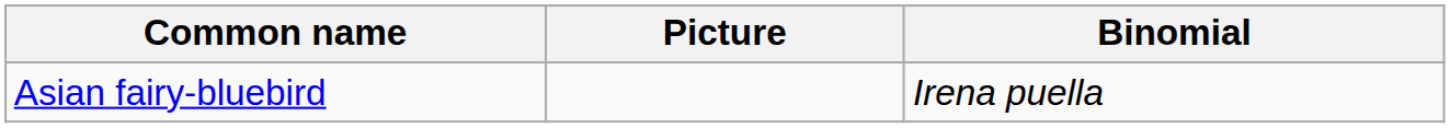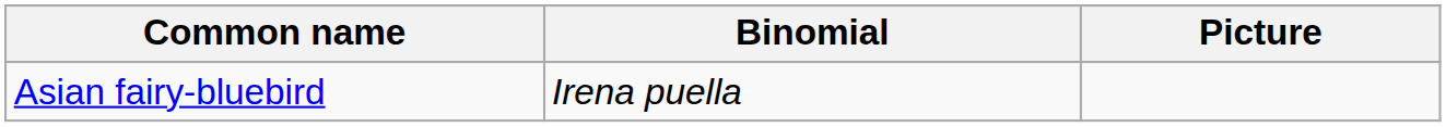 <table width=50% class="wikitable">
 <tr>
 <th width=30%>Common name</th>
+<th width=30%>Binomial</th>
 <th width=20%>Picture</th>
-<th width=30%>Binomial</th>
 </tr>
 <tr>
 <td><a href='#'>Asian fairy-bluebird</a></td>
+<td><em>Irena puella</em></td>
 <td></td>
-<td><em>Irena puella</em></td>
 </tr>
 </table>
